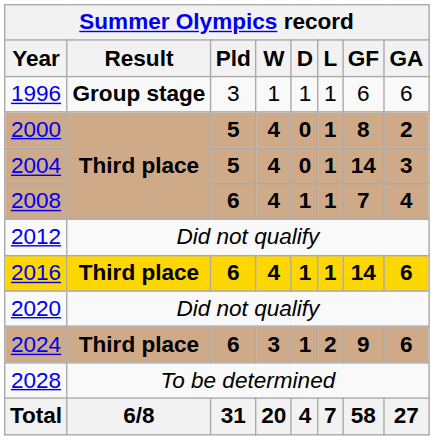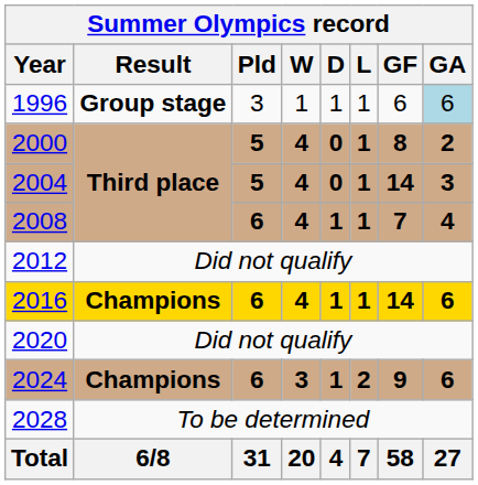 <table class="wikitable" style="text-align: center;">
 <tr>
 <th colspan=8><a href='#'>Summer Olympics</a> record</th>
 </tr>
 <tr>
 <th>Year</th>
 <th>Result</th>
 <th>Pld</th>
 <th>W</th>
 <th>D</th>
 <th>L</th>
 <th>GF</th>
 <th>GA</th>
 </tr>
 <tr>
 <td> <a href='#'>1996</a></td>
 <td><strong>Group stage</strong></td>
 <td>3</td>
 <td>1</td>
 <td>1</td>
 <td>1</td>
 <td>6</td>
-<td>6</td>
+<td style="background: lightblue;">6</td>
 </tr>
 <tr style="background:#cfaa88;">
 <td> <a href='#'>2000</a></td>
 <td rowspan=3><strong>Third place</strong></td>
 <td><strong>5</strong></td>
 <td><strong>4</strong></td>
 <td><strong>0</strong></td>
 <td><strong>1</strong></td>
 <td><strong>8</strong></td>
 <td><strong>2</strong></td>
 </tr>
 <tr style="background:#cfaa88;">
 <td> <a href='#'>2004</a></td>
 <td><strong>5</strong></td>
 <td><strong>4</strong></td>
 <td><strong>0</strong></td>
 <td><strong>1</strong></td>
 <td><strong>14</strong></td>
 <td><strong>3</strong></td>
 </tr>
 <tr style="background:#cfaa88;">
 <td> <a href='#'>2008</a></td>
 <td><strong>6</strong></td>
 <td><strong>4</strong></td>
 <td><strong>1</strong></td>
 <td><strong>1</strong></td>
 <td><strong>7</strong></td>
 <td><strong>4</strong></td>
 </tr>
 <tr>
 <td> <a href='#'>2012</a></td>
 <td colspan=7><em>Did not qualify</em></td>
 </tr>
 <tr bgcolor=gold>
 <td> <a href='#'>2016</a></td>
-<td><strong>Third place</strong></td>
+<td><strong>Champions</strong></td>
 <td><strong>6</strong></td>
 <td><strong>4</strong></td>
 <td><strong>1</strong></td>
 <td><strong>1</strong></td>
 <td><strong>14</strong></td>
 <td><strong>6</strong></td>
 </tr>
 <tr>
 <td> <a href='#'>2020</a></td>
 <td colspan=7><em>Did not qualify</em></td>
 </tr>
 <tr style="background:#cfaa88;">
 <td> <a href='#'>2024</a></td>
-<td><strong>Third place</strong></td>
+<td><strong>Champions</strong></td>
 <td><strong>6</strong></td>
 <td><strong>3</strong></td>
 <td><strong>1</strong></td>
 <td><strong>2</strong></td>
 <td><strong>9</strong></td>
 <td><strong>6</strong></td>
 </tr>
 <tr>
 <td> <a href='#'>2028</a></td>
 <td colspan=7><em>To be determined</em></td>
 </tr>
 <tr>
 <th>Total</th>
 <th>6/8</th>
 <th>31</th>
 <th>20</th>
 <th>4</th>
 <th>7</th>
 <th>58</th>
 <th>27</th>
 </tr>
 </table>
